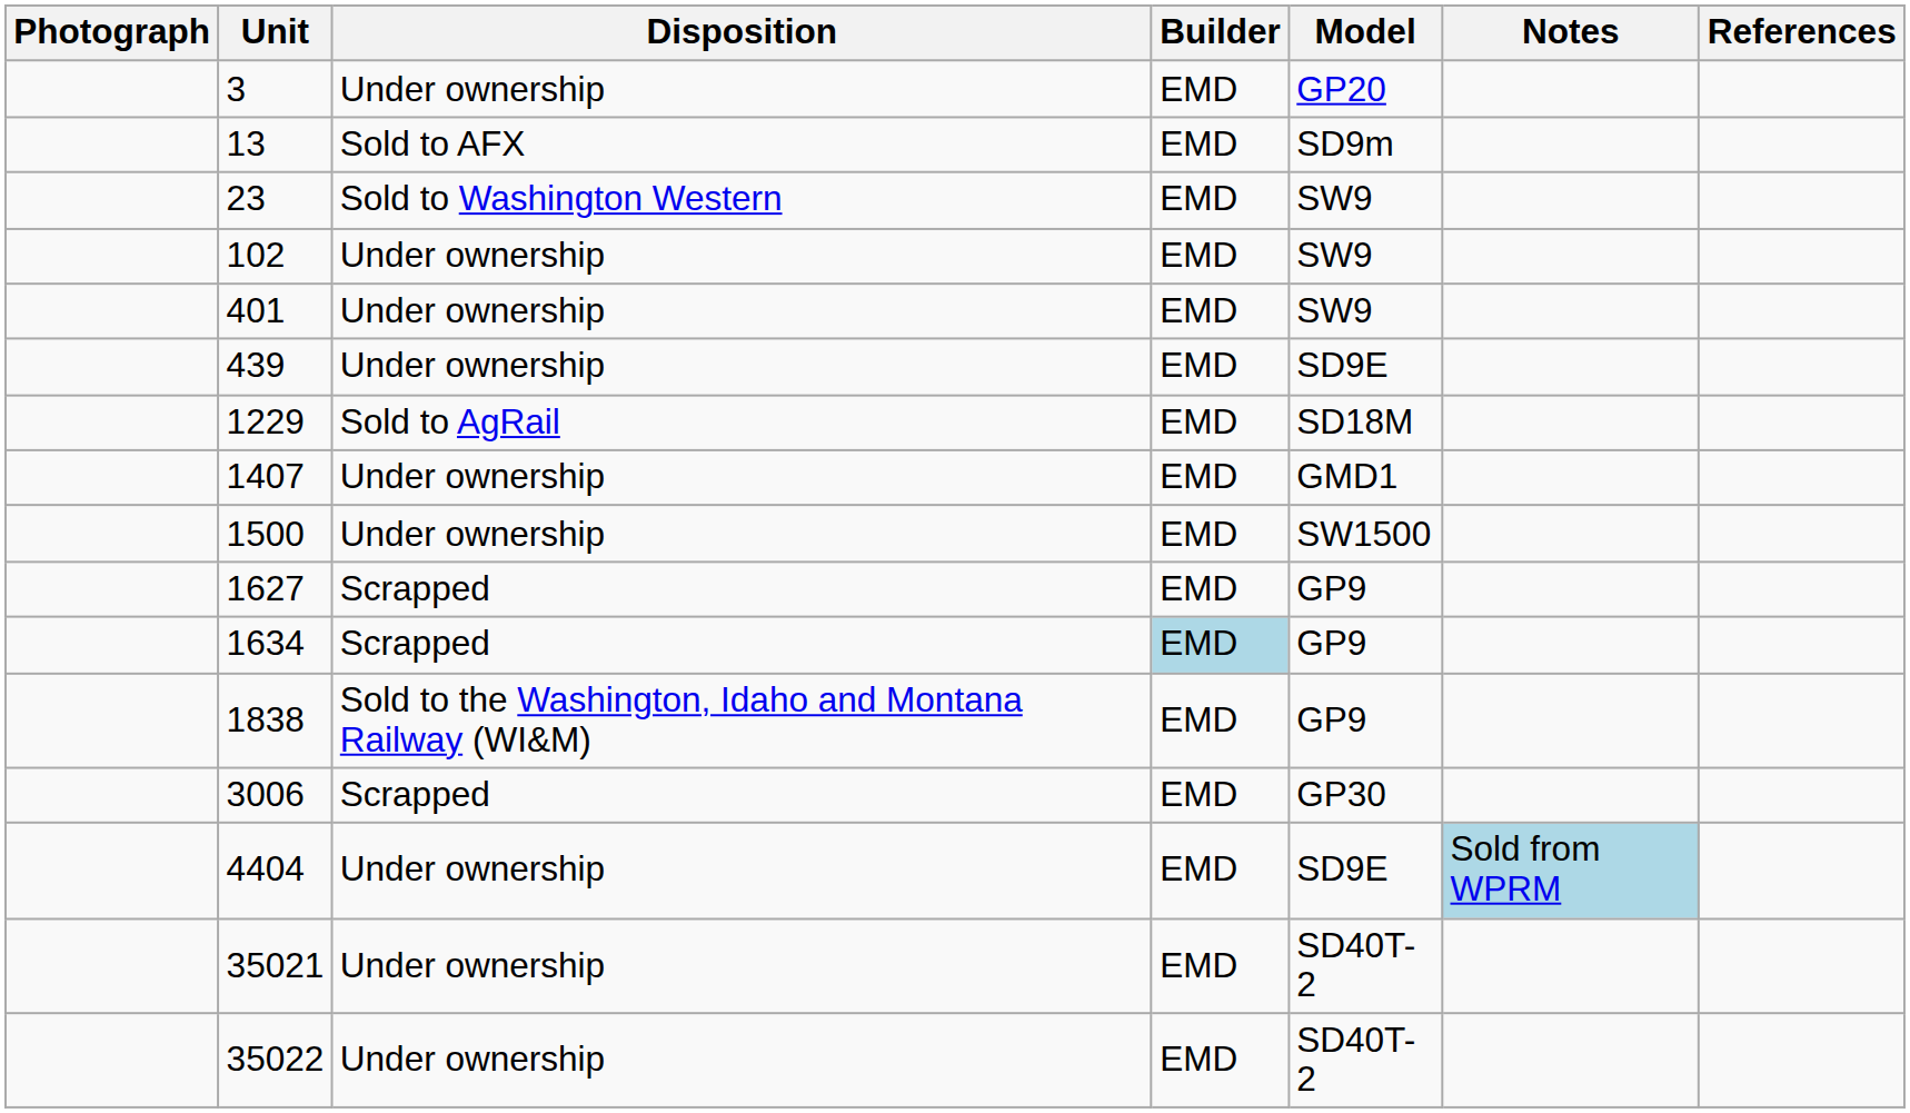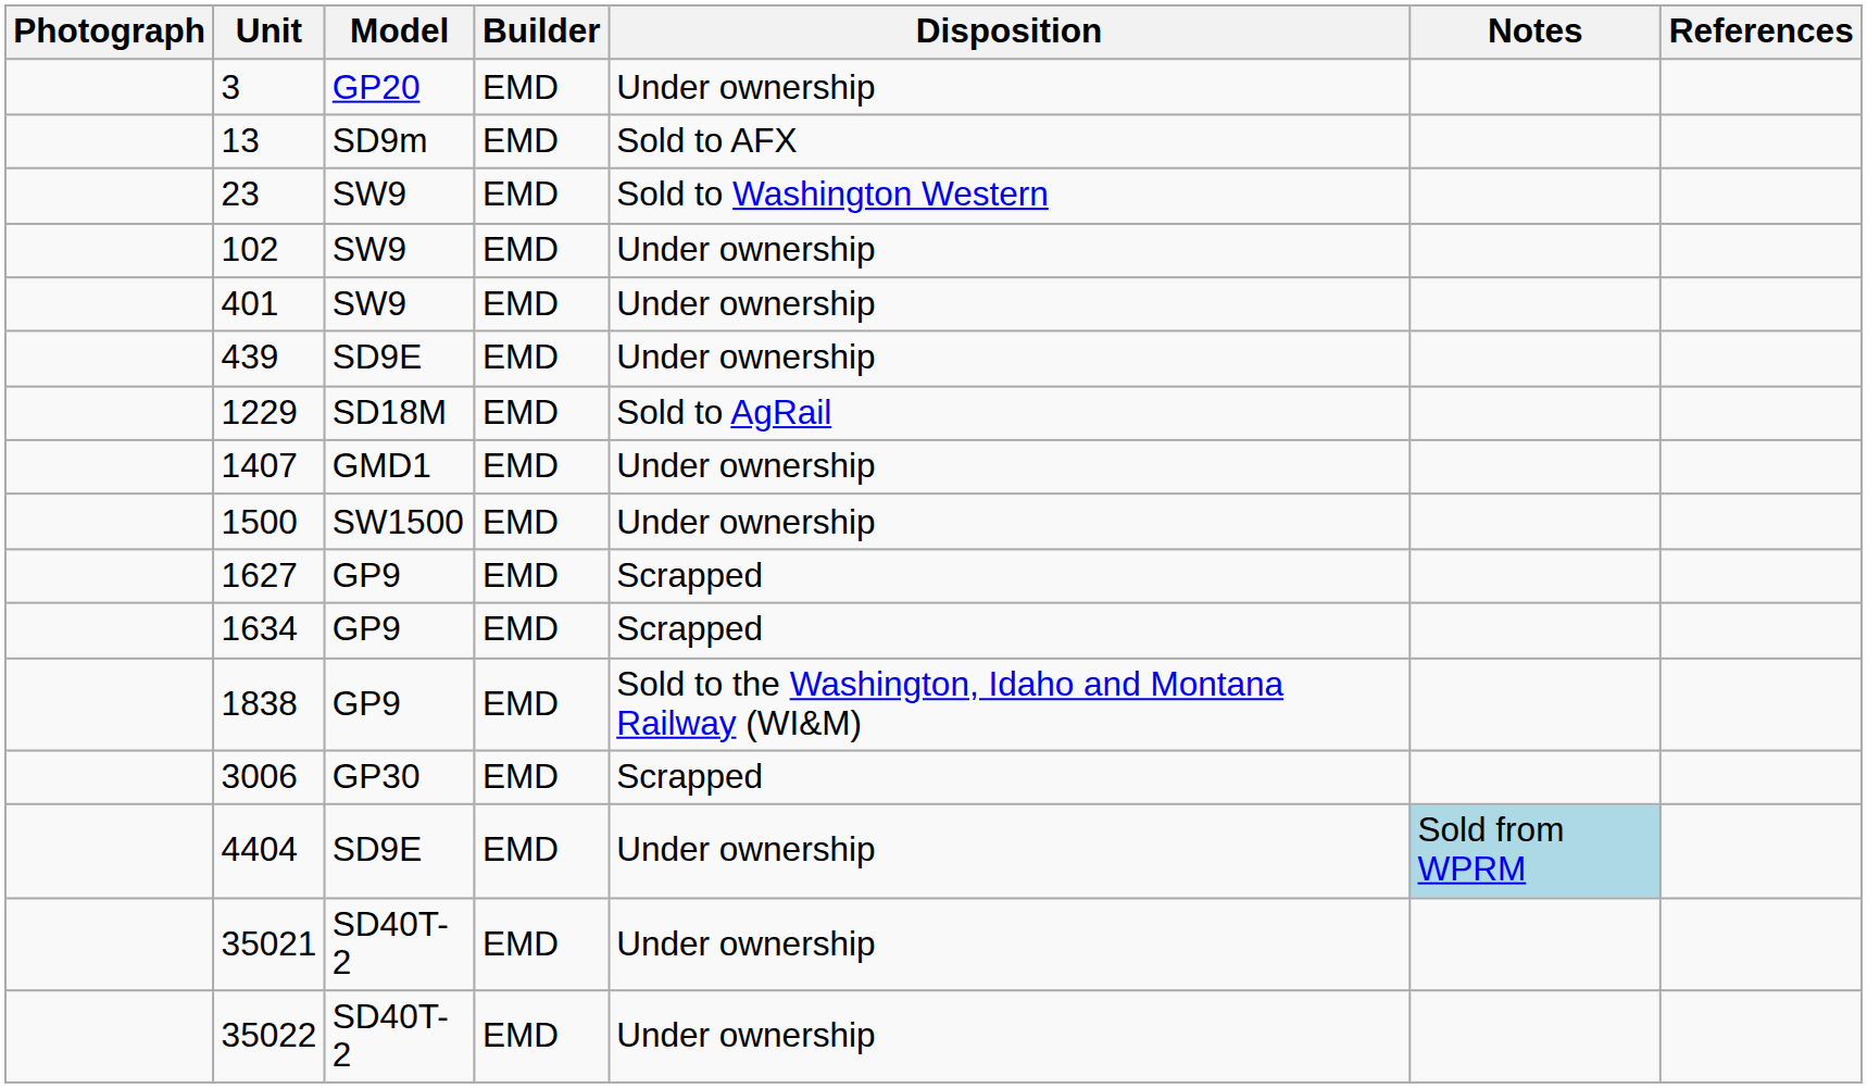 <table class="wikitable">
 <tr>
 <th>Photograph</th>
 <th>Unit</th>
+<th>Model</th>
+<th>Builder</th>
 <th>Disposition</th>
-<th>Builder</th>
-<th>Model</th>
 <th>Notes</th>
 <th>References</th>
 </tr>
 <tr>
 <td></td>
 <td>3</td>
+<td><a href='#'>GP20</a></td>
+<td>EMD</td>
 <td>Under ownership</td>
-<td>EMD</td>
-<td><a href='#'>GP20</a></td>
 <td></td>
 <td></td>
 </tr>
 <tr>
 <td></td>
 <td>13</td>
+<td>SD9m</td>
+<td>EMD</td>
 <td>Sold to AFX</td>
-<td>EMD</td>
-<td>SD9m</td>
 <td></td>
 <td></td>
 </tr>
 <tr>
 <td></td>
 <td>23</td>
+<td>SW9</td>
+<td>EMD</td>
 <td>Sold to <a href='#'>Washington Western</a></td>
-<td>EMD</td>
-<td>SW9</td>
 <td></td>
 <td></td>
 </tr>
 <tr>
 <td></td>
 <td>102</td>
+<td>SW9</td>
+<td>EMD</td>
 <td>Under ownership</td>
-<td>EMD</td>
-<td>SW9</td>
 <td></td>
 <td></td>
 </tr>
 <tr>
 <td></td>
 <td>401</td>
+<td>SW9</td>
+<td>EMD</td>
 <td>Under ownership</td>
-<td>EMD</td>
-<td>SW9</td>
 <td></td>
 <td></td>
 </tr>
 <tr>
 <td></td>
 <td>439</td>
+<td>SD9E</td>
+<td>EMD</td>
 <td>Under ownership</td>
-<td>EMD</td>
-<td>SD9E</td>
 <td></td>
 <td></td>
 </tr>
 <tr>
 <td></td>
 <td>1229</td>
+<td>SD18M</td>
+<td>EMD</td>
 <td>Sold to <a href='#'>AgRail</a></td>
-<td>EMD</td>
-<td>SD18M</td>
 <td></td>
 <td></td>
 </tr>
 <tr>
 <td></td>
 <td>1407</td>
+<td>GMD1</td>
+<td>EMD</td>
 <td>Under ownership</td>
-<td>EMD</td>
-<td>GMD1</td>
 <td></td>
 <td></td>
 </tr>
 <tr>
 <td></td>
 <td>1500</td>
+<td>SW1500</td>
+<td>EMD</td>
 <td>Under ownership</td>
-<td>EMD</td>
-<td>SW1500</td>
 <td></td>
 <td></td>
 </tr>
 <tr>
 <td></td>
 <td>1627</td>
+<td>GP9</td>
+<td>EMD</td>
 <td>Scrapped</td>
-<td>EMD</td>
-<td>GP9</td>
 <td></td>
 <td></td>
 </tr>
 <tr>
 <td></td>
 <td>1634</td>
+<td>GP9</td>
+<td>EMD</td>
 <td>Scrapped</td>
-<td style="background: lightblue;">EMD</td>
-<td>GP9</td>
 <td></td>
 <td></td>
 </tr>
 <tr>
 <td></td>
 <td>1838</td>
+<td>GP9</td>
+<td>EMD</td>
 <td>Sold to the <a href='#'>Washington, Idaho and Montana Railway</a> (WI&M)</td>
-<td>EMD</td>
-<td>GP9</td>
 <td></td>
 <td></td>
 </tr>
 <tr>
 <td></td>
 <td>3006</td>
+<td>GP30</td>
+<td>EMD</td>
 <td>Scrapped</td>
-<td>EMD</td>
-<td>GP30</td>
 <td></td>
 <td></td>
 </tr>
 <tr>
 <td></td>
 <td>4404</td>
+<td>SD9E</td>
+<td>EMD</td>
 <td>Under ownership</td>
-<td>EMD</td>
-<td>SD9E</td>
 <td style="background: lightblue;">Sold from <a href='#'>WPRM</a></td>
 <td></td>
 </tr>
 <tr>
 <td></td>
 <td>35021</td>
+<td>SD40T-2</td>
+<td>EMD</td>
 <td>Under ownership</td>
-<td>EMD</td>
-<td>SD40T-2</td>
 <td></td>
 <td></td>
 </tr>
 <tr>
 <td></td>
 <td>35022</td>
+<td>SD40T-2</td>
+<td>EMD</td>
 <td>Under ownership</td>
-<td>EMD</td>
-<td>SD40T-2</td>
 <td></td>
 <td></td>
 </tr>
 </table>
